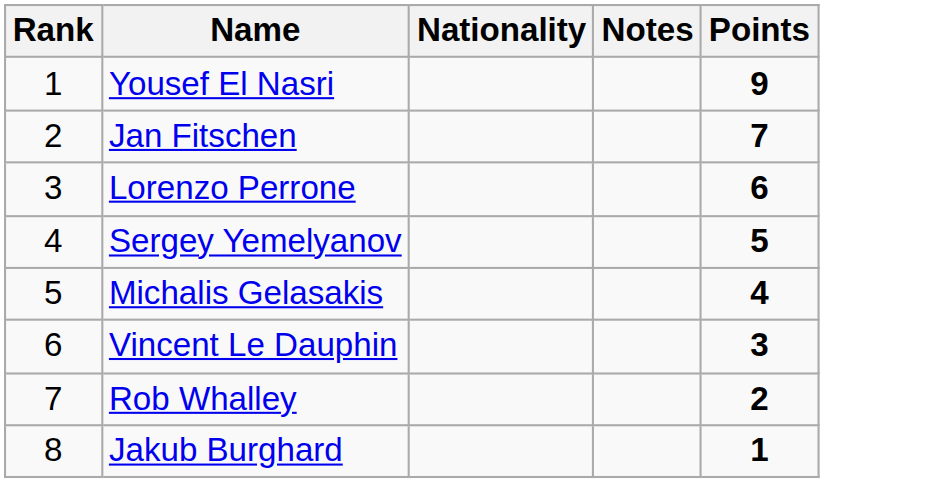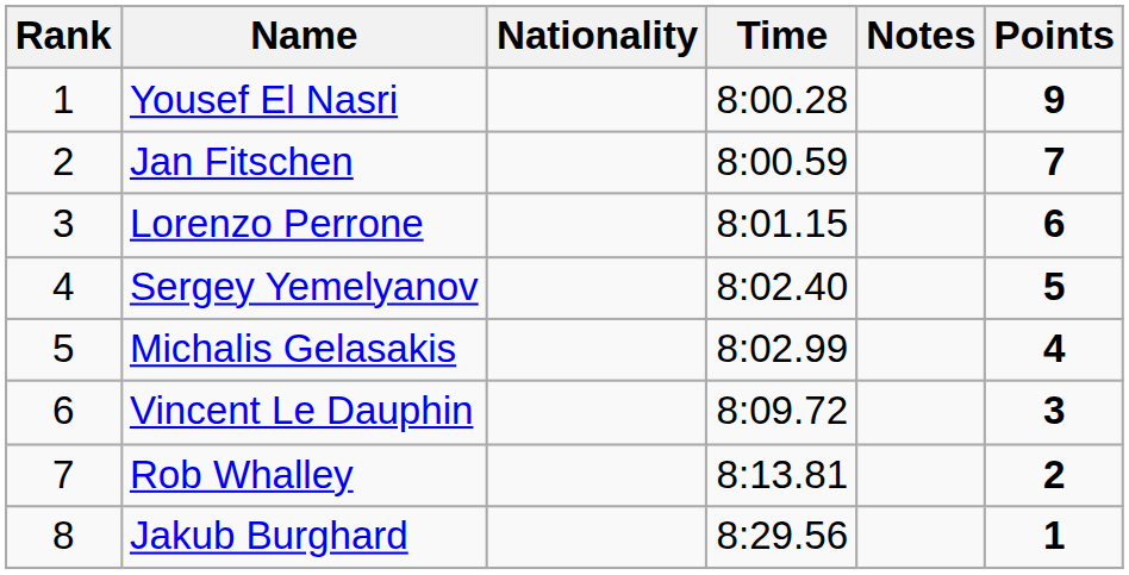 <table class="wikitable sortable" style="text-align:center">
 <tr>
 <th>Rank</th>
 <th>Name</th>
 <th>Nationality</th>
+<th>Time</th>
 <th>Notes</th>
 <th>Points</th>
 </tr>
 <tr>
 <td>1</td>
 <td align=left><a href='#'>Yousef El Nasri</a></td>
 <td align=left></td>
+<td>8:00.28</td>
 <td></td>
 <td><strong>9</strong></td>
 </tr>
 <tr>
 <td>2</td>
 <td align=left><a href='#'>Jan Fitschen</a></td>
 <td align=left></td>
+<td>8:00.59</td>
 <td></td>
 <td><strong>7</strong></td>
 </tr>
 <tr>
 <td>3</td>
 <td align=left><a href='#'>Lorenzo Perrone</a></td>
 <td align=left></td>
+<td>8:01.15</td>
 <td></td>
 <td><strong>6</strong></td>
 </tr>
 <tr>
 <td>4</td>
 <td align=left><a href='#'>Sergey Yemelyanov</a></td>
 <td align=left></td>
+<td>8:02.40</td>
 <td></td>
 <td><strong>5</strong></td>
 </tr>
 <tr>
 <td>5</td>
 <td align=left><a href='#'>Michalis Gelasakis</a></td>
 <td align=left></td>
+<td>8:02.99</td>
 <td></td>
 <td><strong>4</strong></td>
 </tr>
 <tr>
 <td>6</td>
 <td align=left><a href='#'>Vincent Le Dauphin</a></td>
 <td align=left></td>
+<td>8:09.72</td>
 <td></td>
 <td><strong>3</strong></td>
 </tr>
 <tr>
 <td>7</td>
 <td align=left><a href='#'>Rob Whalley</a></td>
 <td align=left></td>
+<td>8:13.81</td>
 <td></td>
 <td><strong>2</strong></td>
 </tr>
 <tr>
 <td>8</td>
 <td align=left><a href='#'>Jakub Burghard</a></td>
 <td align=left></td>
+<td>8:29.56</td>
 <td></td>
 <td><strong>1</strong></td>
 </tr>
 </table>
